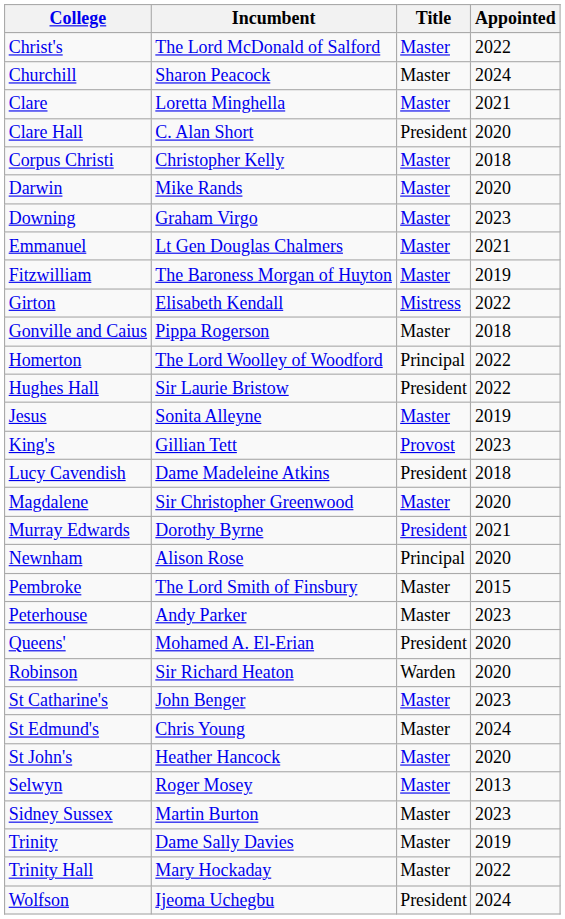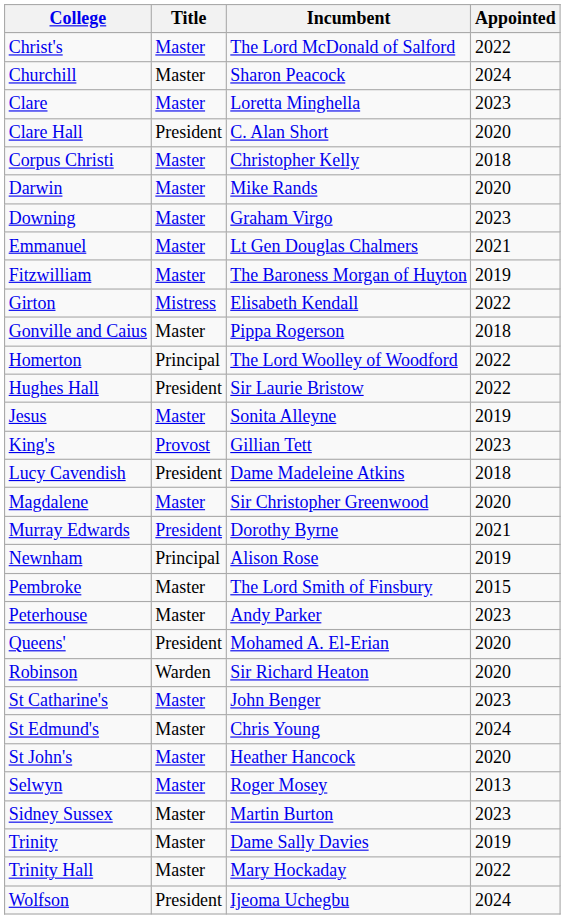 <table class="wikitable sortable">
 <tr>
 <th><a href='#'>College</a></th>
+<th>Title</th>
 <th>Incumbent</th>
-<th>Title</th>
 <th>Appointed</th>
 </tr>
 <tr>
 <td><a href='#'>Christ's</a></td>
+<td><a href='#'>Master</a></td>
 <td><a href='#'>The Lord McDonald of Salford</a></td>
-<td><a href='#'>Master</a></td>
 <td>2022</td>
 </tr>
 <tr>
 <td><a href='#'>Churchill</a></td>
+<td>Master</td>
 <td><a href='#'>Sharon Peacock</a></td>
-<td>Master</td>
 <td>2024</td>
 </tr>
 <tr>
 <td><a href='#'>Clare</a></td>
+<td><a href='#'>Master</a></td>
 <td><a href='#'>Loretta Minghella</a></td>
-<td><a href='#'>Master</a></td>
-<td>2021</td>
+<td>2023</td>
 </tr>
 <tr>
 <td><a href='#'>Clare Hall</a></td>
+<td>President</td>
 <td><a href='#'>C. Alan Short</a></td>
-<td>President</td>
 <td>2020</td>
 </tr>
 <tr>
 <td><a href='#'>Corpus Christi</a></td>
+<td><a href='#'>Master</a></td>
 <td><a href='#'>Christopher Kelly</a></td>
-<td><a href='#'>Master</a></td>
 <td>2018</td>
 </tr>
 <tr>
 <td><a href='#'>Darwin</a></td>
+<td><a href='#'>Master</a></td>
 <td><a href='#'>Mike Rands</a></td>
-<td><a href='#'>Master</a></td>
 <td>2020</td>
 </tr>
 <tr>
 <td><a href='#'>Downing</a></td>
+<td><a href='#'>Master</a></td>
 <td><a href='#'>Graham Virgo</a></td>
-<td><a href='#'>Master</a></td>
 <td>2023</td>
 </tr>
 <tr>
 <td><a href='#'>Emmanuel</a></td>
+<td><a href='#'>Master</a></td>
 <td><a href='#'>Lt Gen Douglas Chalmers</a></td>
-<td><a href='#'>Master</a></td>
 <td>2021</td>
 </tr>
 <tr>
 <td><a href='#'>Fitzwilliam</a></td>
+<td><a href='#'>Master</a></td>
 <td><a href='#'>The Baroness Morgan of Huyton</a></td>
-<td><a href='#'>Master</a></td>
 <td>2019</td>
 </tr>
 <tr>
 <td><a href='#'>Girton</a></td>
+<td><a href='#'>Mistress</a></td>
 <td><a href='#'>Elisabeth Kendall</a></td>
-<td><a href='#'>Mistress</a></td>
 <td>2022</td>
 </tr>
 <tr>
 <td><a href='#'>Gonville and Caius</a></td>
+<td>Master</td>
 <td><a href='#'>Pippa Rogerson</a></td>
-<td>Master</td>
 <td>2018</td>
 </tr>
 <tr>
 <td><a href='#'>Homerton</a></td>
+<td>Principal</td>
 <td><a href='#'>The Lord Woolley of Woodford</a></td>
-<td>Principal</td>
 <td>2022</td>
 </tr>
 <tr>
 <td><a href='#'>Hughes Hall</a></td>
+<td>President</td>
 <td><a href='#'>Sir Laurie Bristow</a></td>
-<td>President</td>
 <td>2022</td>
 </tr>
 <tr>
 <td><a href='#'>Jesus</a></td>
+<td><a href='#'>Master</a></td>
 <td><a href='#'>Sonita Alleyne</a></td>
-<td><a href='#'>Master</a></td>
 <td>2019</td>
 </tr>
 <tr>
 <td><a href='#'>King's</a></td>
+<td><a href='#'>Provost</a></td>
 <td><a href='#'>Gillian Tett</a></td>
-<td><a href='#'>Provost</a></td>
 <td>2023</td>
 </tr>
 <tr>
 <td><a href='#'>Lucy Cavendish</a></td>
+<td>President</td>
 <td><a href='#'>Dame Madeleine Atkins</a></td>
-<td>President</td>
 <td>2018</td>
 </tr>
 <tr>
 <td><a href='#'>Magdalene</a></td>
+<td><a href='#'>Master</a></td>
 <td><a href='#'>Sir Christopher Greenwood</a></td>
-<td><a href='#'>Master</a></td>
 <td>2020</td>
 </tr>
 <tr>
 <td><a href='#'>Murray Edwards</a></td>
+<td><a href='#'>President</a></td>
 <td><a href='#'>Dorothy Byrne</a></td>
-<td><a href='#'>President</a></td>
 <td>2021</td>
 </tr>
 <tr>
 <td><a href='#'>Newnham</a></td>
+<td>Principal</td>
 <td><a href='#'>Alison Rose</a></td>
-<td>Principal</td>
-<td>2020</td>
+<td>2019</td>
 </tr>
 <tr>
 <td><a href='#'>Pembroke</a></td>
+<td>Master</td>
 <td><a href='#'>The Lord Smith of Finsbury</a></td>
-<td>Master</td>
 <td>2015</td>
 </tr>
 <tr>
 <td><a href='#'>Peterhouse</a></td>
+<td>Master</td>
 <td><a href='#'>Andy Parker</a></td>
-<td>Master</td>
 <td>2023</td>
 </tr>
 <tr>
 <td><a href='#'>Queens'</a></td>
+<td>President</td>
 <td><a href='#'>Mohamed A. El-Erian</a></td>
-<td>President</td>
 <td>2020</td>
 </tr>
 <tr>
 <td><a href='#'>Robinson</a></td>
+<td>Warden</td>
 <td><a href='#'>Sir Richard Heaton</a></td>
-<td>Warden</td>
 <td>2020</td>
 </tr>
 <tr>
 <td><a href='#'>St Catharine's</a></td>
+<td><a href='#'>Master</a></td>
 <td><a href='#'>John Benger</a></td>
-<td><a href='#'>Master</a></td>
 <td>2023</td>
 </tr>
 <tr>
 <td><a href='#'>St Edmund's</a></td>
+<td>Master</td>
 <td><a href='#'>Chris Young</a></td>
-<td>Master</td>
 <td>2024</td>
 </tr>
 <tr>
 <td><a href='#'>St John's</a></td>
+<td><a href='#'>Master</a></td>
 <td><a href='#'>Heather Hancock</a></td>
-<td><a href='#'>Master</a></td>
 <td>2020</td>
 </tr>
 <tr>
 <td><a href='#'>Selwyn</a></td>
+<td><a href='#'>Master</a></td>
 <td><a href='#'>Roger Mosey</a></td>
-<td><a href='#'>Master</a></td>
 <td>2013</td>
 </tr>
 <tr>
 <td><a href='#'>Sidney Sussex</a></td>
+<td>Master</td>
 <td><a href='#'>Martin Burton</a></td>
-<td>Master</td>
 <td>2023</td>
 </tr>
 <tr>
 <td><a href='#'>Trinity</a></td>
+<td>Master</td>
 <td><a href='#'>Dame Sally Davies</a></td>
-<td>Master</td>
 <td>2019</td>
 </tr>
 <tr>
 <td><a href='#'>Trinity Hall</a></td>
+<td>Master</td>
 <td><a href='#'>Mary Hockaday</a></td>
-<td>Master</td>
 <td>2022</td>
 </tr>
 <tr>
 <td><a href='#'>Wolfson</a></td>
+<td>President</td>
 <td><a href='#'>Ijeoma Uchegbu</a></td>
-<td>President</td>
 <td>2024</td>
 </tr>
 </table>
